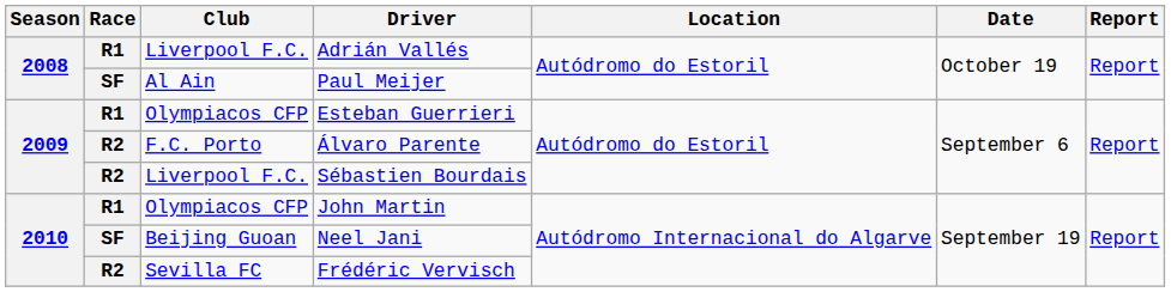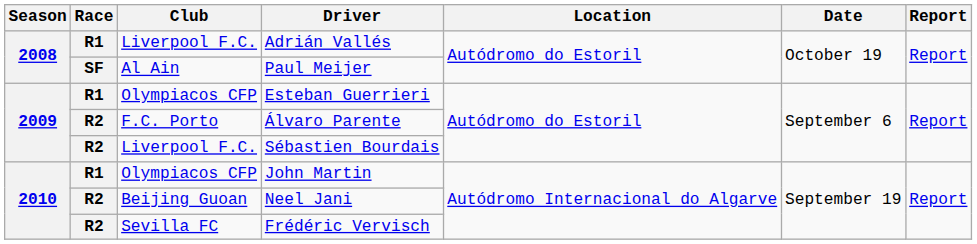 <table class="wikitable" style="font-size: 95%;">
 <tr>
 <th>Season</th>
 <th>Race</th>
 <th>Club</th>
 <th>Driver</th>
 <th>Location</th>
 <th>Date</th>
 <th>Report</th>
 </tr>
 <tr>
 <th rowspan=2><a href='#'>2008</a></th>
 <th>R1</th>
 <td> <a href='#'>Liverpool F.C.</a></td>
 <td> <a href='#'>Adrián Vallés</a></td>
 <td rowspan=2><a href='#'>Autódromo do Estoril</a></td>
 <td rowspan=2>October 19</td>
 <td rowspan=2><a href='#'>Report</a></td>
 </tr>
 <tr>
 <th>SF</th>
 <td> <a href='#'>Al Ain</a></td>
 <td> <a href='#'>Paul Meijer</a></td>
 </tr>
 <tr>
 <th rowspan=3><a href='#'>2009</a></th>
 <th>R1</th>
 <td> <a href='#'>Olympiacos CFP</a></td>
 <td> <a href='#'>Esteban Guerrieri</a></td>
 <td rowspan=3><a href='#'>Autódromo do Estoril</a></td>
 <td rowspan=3>September 6</td>
 <td rowspan=3><a href='#'>Report</a></td>
 </tr>
 <tr>
 <th>R2</th>
 <td> <a href='#'>F.C. Porto</a></td>
 <td> <a href='#'>Álvaro Parente</a></td>
 </tr>
 <tr>
 <th>R2</th>
 <td> <a href='#'>Liverpool F.C.</a></td>
 <td> <a href='#'>Sébastien Bourdais</a></td>
 </tr>
 <tr>
 <th rowspan=3><a href='#'>2010</a></th>
 <th>R1</th>
 <td> <a href='#'>Olympiacos CFP</a></td>
 <td> <a href='#'>John Martin</a></td>
 <td rowspan=3><a href='#'>Autódromo Internacional do Algarve</a></td>
 <td rowspan=3>September 19</td>
 <td rowspan=3><a href='#'>Report</a></td>
 </tr>
 <tr>
-<th>SF</th>
+<th>R2</th>
 <td> <a href='#'>Beijing Guoan</a></td>
 <td> <a href='#'>Neel Jani</a></td>
 </tr>
 <tr>
 <th>R2</th>
 <td> <a href='#'>Sevilla FC</a></td>
 <td> <a href='#'>Frédéric Vervisch</a></td>
 </tr>
 </table>
